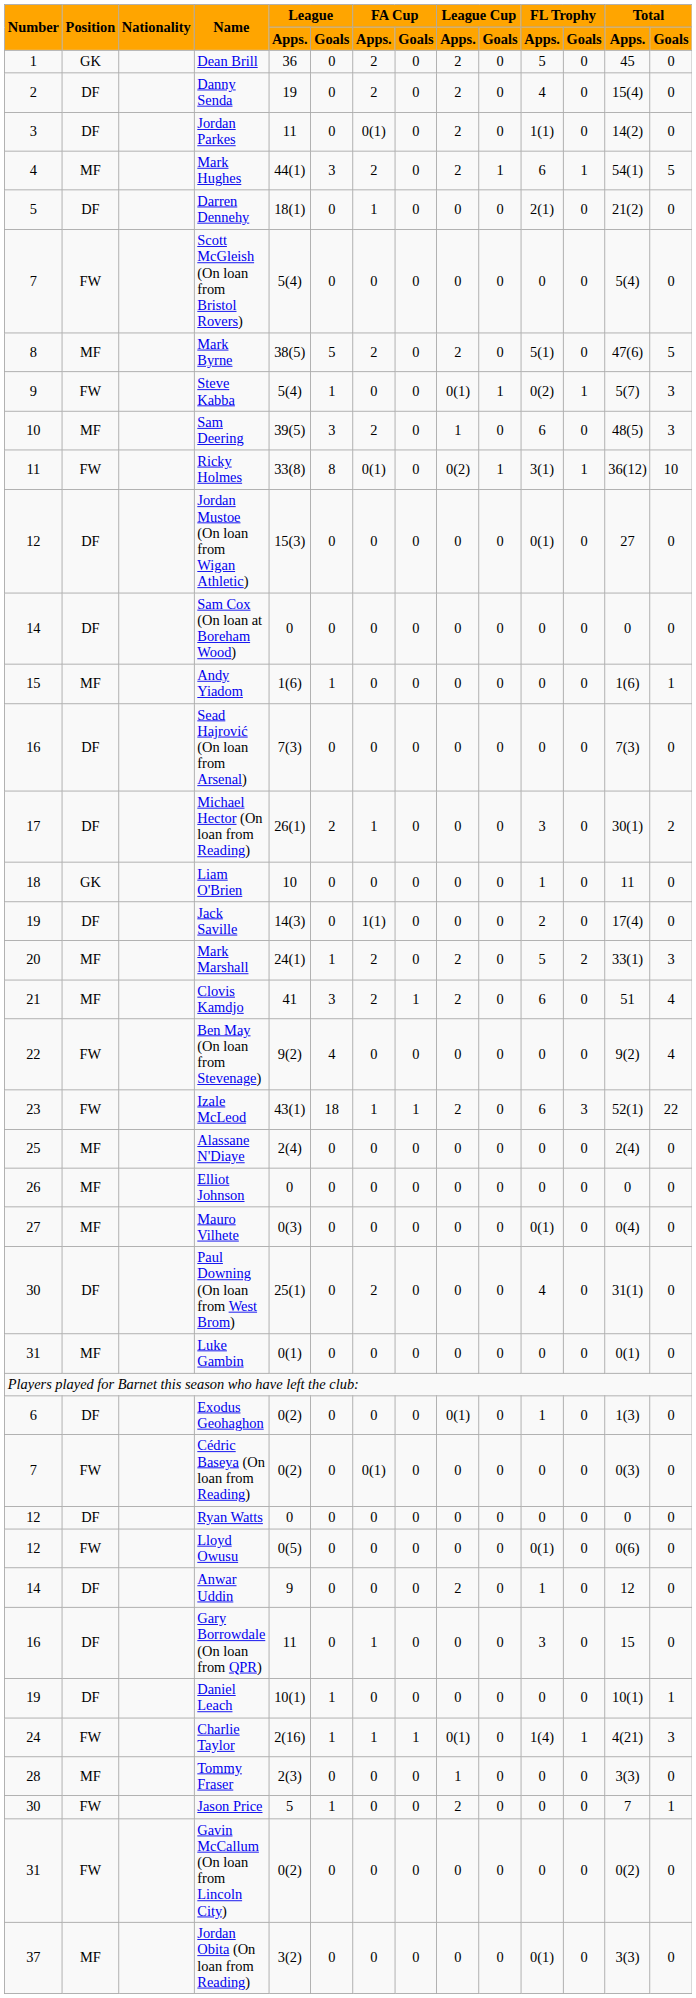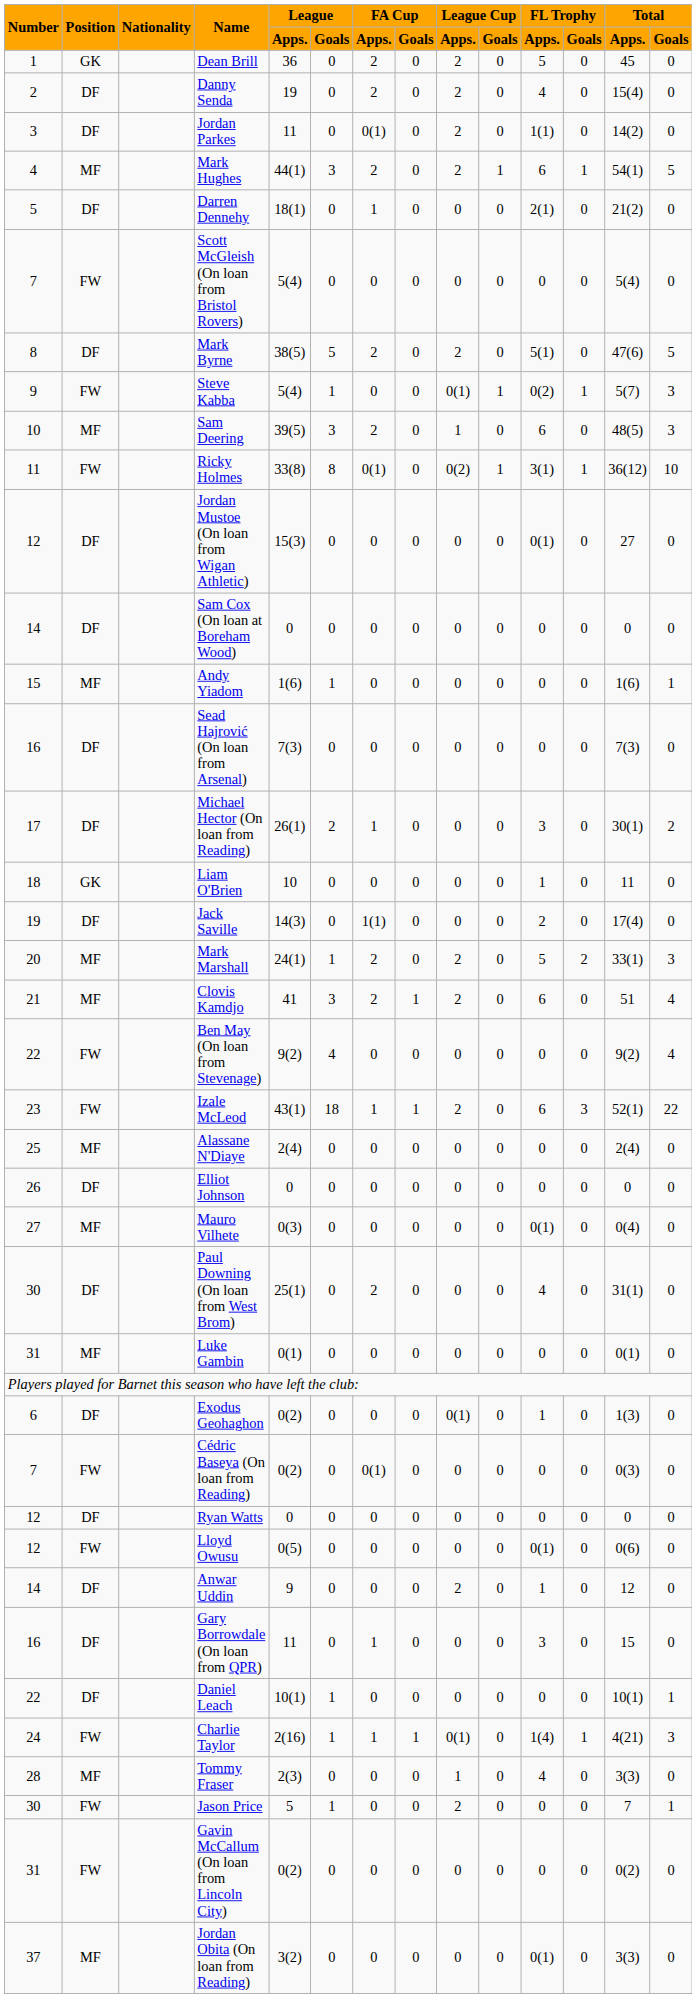 <table class="wikitable" style="width:99%;">
 <tr>
 <th rowspan="2" style="background:orange; color:black; width:8%;">Number</th>
 <th rowspan="2" style="background:orange; color:black; width:8%;">Position</th>
 <th rowspan="2" style="background:orange; color:black; width:8%;">Nationality</th>
 <th rowspan="2" style="background:orange; color:black; width:26%;">Name</th>
 <th style="background: orange; color:black" colspan="2">League</th>
 <th style="background: orange; color:black" colspan="2">FA Cup</th>
 <th style="background: orange; color:black" colspan="2">League Cup</th>
 <th style="background: orange; color:black" colspan="2">FL Trophy</th>
 <th style="background: orange; color:black" colspan="2">Total</th>
 </tr>
 <tr>
 <th style="background:orange; color:black; width:60px;">Apps.</th>
 <th style="background:orange; color:black; width:60px;">Goals</th>
 <th style="background:orange; color:black; width:60px;">Apps.</th>
 <th style="background:orange; color:black; width:60px;">Goals</th>
 <th style="background:orange; color:black; width:60px;">Apps.</th>
 <th style="background:orange; color:black; width:60px;">Goals</th>
 <th style="background:orange; color:black; width:60px;">Apps.</th>
 <th style="background:orange; color:black; width:60px;">Goals</th>
 <th style="background:orange; color:black; width:60px;">Apps.</th>
 <th style="background:orange; color:black; width:60px;">Goals</th>
 </tr>
 <tr>
 <td style="text-align:center;">1</td>
 <td style="text-align:center;">GK</td>
 <td style="text-align:center;"></td>
 <td><a href='#'>Dean Brill</a></td>
 <td style="text-align:center;">36</td>
 <td style="text-align:center;">0</td>
 <td style="text-align:center;">2</td>
 <td style="text-align:center;">0</td>
 <td style="text-align:center;">2</td>
 <td style="text-align:center;">0</td>
 <td style="text-align:center;">5</td>
 <td style="text-align:center;">0</td>
 <td style="text-align:center;">45</td>
 <td style="text-align:center;">0</td>
 </tr>
 <tr>
 <td style="text-align:center;">2</td>
 <td style="text-align:center;">DF</td>
 <td style="text-align:center;"></td>
 <td><a href='#'>Danny Senda</a></td>
 <td style="text-align:center;">19</td>
 <td style="text-align:center;">0</td>
 <td style="text-align:center;">2</td>
 <td style="text-align:center;">0</td>
 <td style="text-align:center;">2</td>
 <td style="text-align:center;">0</td>
 <td style="text-align:center;">4</td>
 <td style="text-align:center;">0</td>
 <td style="text-align:center;">15(4)</td>
 <td style="text-align:center;">0</td>
 </tr>
 <tr>
 <td style="text-align:center;">3</td>
 <td style="text-align:center;">DF</td>
 <td style="text-align:center;"></td>
 <td><a href='#'>Jordan Parkes</a></td>
 <td style="text-align:center;">11</td>
 <td style="text-align:center;">0</td>
 <td style="text-align:center;">0(1)</td>
 <td style="text-align:center;">0</td>
 <td style="text-align:center;">2</td>
 <td style="text-align:center;">0</td>
 <td style="text-align:center;">1(1)</td>
 <td style="text-align:center;">0</td>
 <td style="text-align:center;">14(2)</td>
 <td style="text-align:center;">0</td>
 </tr>
 <tr>
 <td style="text-align:center;">4</td>
 <td style="text-align:center;">MF</td>
 <td style="text-align:center;"></td>
 <td><a href='#'>Mark Hughes</a></td>
 <td style="text-align:center;">44(1)</td>
 <td style="text-align:center;">3</td>
 <td style="text-align:center;">2</td>
 <td style="text-align:center;">0</td>
 <td style="text-align:center;">2</td>
 <td style="text-align:center;">1</td>
 <td style="text-align:center;">6</td>
 <td style="text-align:center;">1</td>
 <td style="text-align:center;">54(1)</td>
 <td style="text-align:center;">5</td>
 </tr>
 <tr>
 <td style="text-align:center;">5</td>
 <td style="text-align:center;">DF</td>
 <td style="text-align:center;"></td>
 <td><a href='#'>Darren Dennehy</a></td>
 <td style="text-align:center;">18(1)</td>
 <td style="text-align:center;">0</td>
 <td style="text-align:center;">1</td>
 <td style="text-align:center;">0</td>
 <td style="text-align:center;">0</td>
 <td style="text-align:center;">0</td>
 <td style="text-align:center;">2(1)</td>
 <td style="text-align:center;">0</td>
 <td style="text-align:center;">21(2)</td>
 <td style="text-align:center;">0</td>
 </tr>
 <tr>
 <td style="text-align:center;">7</td>
 <td style="text-align:center;">FW</td>
 <td style="text-align:center;"></td>
 <td><a href='#'>Scott McGleish</a> (On loan from <a href='#'>Bristol Rovers</a>)</td>
 <td style="text-align:center;">5(4)</td>
 <td style="text-align:center;">0</td>
 <td style="text-align:center;">0</td>
 <td style="text-align:center;">0</td>
 <td style="text-align:center;">0</td>
 <td style="text-align:center;">0</td>
 <td style="text-align:center;">0</td>
 <td style="text-align:center;">0</td>
 <td style="text-align:center;">5(4)</td>
 <td style="text-align:center;">0</td>
 </tr>
 <tr>
 <td style="text-align:center;">8</td>
-<td style="text-align:center;">MF</td>
+<td style="text-align:center;">DF</td>
 <td style="text-align:center;"></td>
 <td><a href='#'>Mark Byrne</a></td>
 <td style="text-align:center;">38(5)</td>
 <td style="text-align:center;">5</td>
 <td style="text-align:center;">2</td>
 <td style="text-align:center;">0</td>
 <td style="text-align:center;">2</td>
 <td style="text-align:center;">0</td>
 <td style="text-align:center;">5(1)</td>
 <td style="text-align:center;">0</td>
 <td style="text-align:center;">47(6)</td>
 <td style="text-align:center;">5</td>
 </tr>
 <tr>
 <td style="text-align:center;">9</td>
 <td style="text-align:center;">FW</td>
 <td style="text-align:center;"></td>
 <td><a href='#'>Steve Kabba</a></td>
 <td style="text-align:center;">5(4)</td>
 <td style="text-align:center;">1</td>
 <td style="text-align:center;">0</td>
 <td style="text-align:center;">0</td>
 <td style="text-align:center;">0(1)</td>
 <td style="text-align:center;">1</td>
 <td style="text-align:center;">0(2)</td>
 <td style="text-align:center;">1</td>
 <td style="text-align:center;">5(7)</td>
 <td style="text-align:center;">3</td>
 </tr>
 <tr>
 <td style="text-align:center;">10</td>
 <td style="text-align:center;">MF</td>
 <td style="text-align:center;"></td>
 <td><a href='#'>Sam Deering</a></td>
 <td style="text-align:center;">39(5)</td>
 <td style="text-align:center;">3</td>
 <td style="text-align:center;">2</td>
 <td style="text-align:center;">0</td>
 <td style="text-align:center;">1</td>
 <td style="text-align:center;">0</td>
 <td style="text-align:center;">6</td>
 <td style="text-align:center;">0</td>
 <td style="text-align:center;">48(5)</td>
 <td style="text-align:center;">3</td>
 </tr>
 <tr>
 <td style="text-align:center;">11</td>
 <td style="text-align:center;">FW</td>
 <td style="text-align:center;"></td>
 <td><a href='#'>Ricky Holmes</a></td>
 <td style="text-align:center;">33(8)</td>
 <td style="text-align:center;">8</td>
 <td style="text-align:center;">0(1)</td>
 <td style="text-align:center;">0</td>
 <td style="text-align:center;">0(2)</td>
 <td style="text-align:center;">1</td>
 <td style="text-align:center;">3(1)</td>
 <td style="text-align:center;">1</td>
 <td style="text-align:center;">36(12)</td>
 <td style="text-align:center;">10</td>
 </tr>
 <tr>
 <td style="text-align:center;">12</td>
 <td style="text-align:center;">DF</td>
 <td style="text-align:center;"></td>
 <td><a href='#'>Jordan Mustoe</a> (On loan from <a href='#'>Wigan Athletic</a>)</td>
 <td style="text-align:center;">15(3)</td>
 <td style="text-align:center;">0</td>
 <td style="text-align:center;">0</td>
 <td style="text-align:center;">0</td>
 <td style="text-align:center;">0</td>
 <td style="text-align:center;">0</td>
 <td style="text-align:center;">0(1)</td>
 <td style="text-align:center;">0</td>
 <td style="text-align:center;">27</td>
 <td style="text-align:center;">0</td>
 </tr>
 <tr>
 <td style="text-align:center;">14</td>
 <td style="text-align:center;">DF</td>
 <td style="text-align:center;"></td>
 <td><a href='#'>Sam Cox</a> (On loan at <a href='#'>Boreham Wood</a>)</td>
 <td style="text-align:center;">0</td>
 <td style="text-align:center;">0</td>
 <td style="text-align:center;">0</td>
 <td style="text-align:center;">0</td>
 <td style="text-align:center;">0</td>
 <td style="text-align:center;">0</td>
 <td style="text-align:center;">0</td>
 <td style="text-align:center;">0</td>
 <td style="text-align:center;">0</td>
 <td style="text-align:center;">0</td>
 </tr>
 <tr>
 <td style="text-align:center;">15</td>
 <td style="text-align:center;">MF</td>
 <td style="text-align:center;"></td>
 <td><a href='#'>Andy Yiadom</a></td>
 <td style="text-align:center;">1(6)</td>
 <td style="text-align:center;">1</td>
 <td style="text-align:center;">0</td>
 <td style="text-align:center;">0</td>
 <td style="text-align:center;">0</td>
 <td style="text-align:center;">0</td>
 <td style="text-align:center;">0</td>
 <td style="text-align:center;">0</td>
 <td style="text-align:center;">1(6)</td>
 <td style="text-align:center;">1</td>
 </tr>
 <tr>
 <td style="text-align:center;">16</td>
 <td style="text-align:center;">DF</td>
 <td style="text-align:center;"></td>
 <td><a href='#'>Sead Hajrović</a> (On loan from <a href='#'>Arsenal</a>)</td>
 <td style="text-align:center;">7(3)</td>
 <td style="text-align:center;">0</td>
 <td style="text-align:center;">0</td>
 <td style="text-align:center;">0</td>
 <td style="text-align:center;">0</td>
 <td style="text-align:center;">0</td>
 <td style="text-align:center;">0</td>
 <td style="text-align:center;">0</td>
 <td style="text-align:center;">7(3)</td>
 <td style="text-align:center;">0</td>
 </tr>
 <tr>
 <td style="text-align:center;">17</td>
 <td style="text-align:center;">DF</td>
 <td style="text-align:center;"></td>
 <td><a href='#'>Michael Hector</a> (On loan from <a href='#'>Reading</a>)</td>
 <td style="text-align:center;">26(1)</td>
 <td style="text-align:center;">2</td>
 <td style="text-align:center;">1</td>
 <td style="text-align:center;">0</td>
 <td style="text-align:center;">0</td>
 <td style="text-align:center;">0</td>
 <td style="text-align:center;">3</td>
 <td style="text-align:center;">0</td>
 <td style="text-align:center;">30(1)</td>
 <td style="text-align:center;">2</td>
 </tr>
 <tr>
 <td style="text-align:center;">18</td>
 <td style="text-align:center;">GK</td>
 <td style="text-align:center;"></td>
 <td><a href='#'>Liam O'Brien</a></td>
 <td style="text-align:center;">10</td>
 <td style="text-align:center;">0</td>
 <td style="text-align:center;">0</td>
 <td style="text-align:center;">0</td>
 <td style="text-align:center;">0</td>
 <td style="text-align:center;">0</td>
 <td style="text-align:center;">1</td>
 <td style="text-align:center;">0</td>
 <td style="text-align:center;">11</td>
 <td style="text-align:center;">0</td>
 </tr>
 <tr>
 <td style="text-align:center;">19</td>
 <td style="text-align:center;">DF</td>
 <td style="text-align:center;"></td>
 <td><a href='#'>Jack Saville</a></td>
 <td style="text-align:center;">14(3)</td>
 <td style="text-align:center;">0</td>
 <td style="text-align:center;">1(1)</td>
 <td style="text-align:center;">0</td>
 <td style="text-align:center;">0</td>
 <td style="text-align:center;">0</td>
 <td style="text-align:center;">2</td>
 <td style="text-align:center;">0</td>
 <td style="text-align:center;">17(4)</td>
 <td style="text-align:center;">0</td>
 </tr>
 <tr>
 <td style="text-align:center;">20</td>
 <td style="text-align:center;">MF</td>
 <td style="text-align:center;"></td>
 <td><a href='#'>Mark Marshall</a></td>
 <td style="text-align:center;">24(1)</td>
 <td style="text-align:center;">1</td>
 <td style="text-align:center;">2</td>
 <td style="text-align:center;">0</td>
 <td style="text-align:center;">2</td>
 <td style="text-align:center;">0</td>
 <td style="text-align:center;">5</td>
 <td style="text-align:center;">2</td>
 <td style="text-align:center;">33(1)</td>
 <td style="text-align:center;">3</td>
 </tr>
 <tr>
 <td style="text-align:center;">21</td>
 <td style="text-align:center;">MF</td>
 <td style="text-align:center;"></td>
 <td><a href='#'>Clovis Kamdjo</a></td>
 <td style="text-align:center;">41</td>
 <td style="text-align:center;">3</td>
 <td style="text-align:center;">2</td>
 <td style="text-align:center;">1</td>
 <td style="text-align:center;">2</td>
 <td style="text-align:center;">0</td>
 <td style="text-align:center;">6</td>
 <td style="text-align:center;">0</td>
 <td style="text-align:center;">51</td>
 <td style="text-align:center;">4</td>
 </tr>
 <tr>
 <td style="text-align:center;">22</td>
 <td style="text-align:center;">FW</td>
 <td style="text-align:center;"></td>
 <td><a href='#'>Ben May</a> (On loan from <a href='#'>Stevenage</a>)</td>
 <td style="text-align:center;">9(2)</td>
 <td style="text-align:center;">4</td>
 <td style="text-align:center;">0</td>
 <td style="text-align:center;">0</td>
 <td style="text-align:center;">0</td>
 <td style="text-align:center;">0</td>
 <td style="text-align:center;">0</td>
 <td style="text-align:center;">0</td>
 <td style="text-align:center;">9(2)</td>
 <td style="text-align:center;">4</td>
 </tr>
 <tr>
 <td style="text-align:center;">23</td>
 <td style="text-align:center;">FW</td>
 <td style="text-align:center;"></td>
 <td><a href='#'>Izale McLeod</a></td>
 <td style="text-align:center;">43(1)</td>
 <td style="text-align:center;">18</td>
 <td style="text-align:center;">1</td>
 <td style="text-align:center;">1</td>
 <td style="text-align:center;">2</td>
 <td style="text-align:center;">0</td>
 <td style="text-align:center;">6</td>
 <td style="text-align:center;">3</td>
 <td style="text-align:center;">52(1)</td>
 <td style="text-align:center;">22</td>
 </tr>
 <tr>
 <td style="text-align:center;">25</td>
 <td style="text-align:center;">MF</td>
 <td style="text-align:center;"></td>
 <td><a href='#'>Alassane N'Diaye</a></td>
 <td style="text-align:center;">2(4)</td>
 <td style="text-align:center;">0</td>
 <td style="text-align:center;">0</td>
 <td style="text-align:center;">0</td>
 <td style="text-align:center;">0</td>
 <td style="text-align:center;">0</td>
 <td style="text-align:center;">0</td>
 <td style="text-align:center;">0</td>
 <td style="text-align:center;">2(4)</td>
 <td style="text-align:center;">0</td>
 </tr>
 <tr>
 <td style="text-align:center;">26</td>
-<td style="text-align:center;">MF</td>
+<td style="text-align:center;">DF</td>
 <td style="text-align:center;"></td>
 <td><a href='#'>Elliot Johnson</a></td>
 <td style="text-align:center;">0</td>
 <td style="text-align:center;">0</td>
 <td style="text-align:center;">0</td>
 <td style="text-align:center;">0</td>
 <td style="text-align:center;">0</td>
 <td style="text-align:center;">0</td>
 <td style="text-align:center;">0</td>
 <td style="text-align:center;">0</td>
 <td style="text-align:center;">0</td>
 <td style="text-align:center;">0</td>
 </tr>
 <tr>
 <td style="text-align:center;">27</td>
 <td style="text-align:center;">MF</td>
 <td style="text-align:center;"></td>
 <td><a href='#'>Mauro Vilhete</a></td>
 <td style="text-align:center;">0(3)</td>
 <td style="text-align:center;">0</td>
 <td style="text-align:center;">0</td>
 <td style="text-align:center;">0</td>
 <td style="text-align:center;">0</td>
 <td style="text-align:center;">0</td>
 <td style="text-align:center;">0(1)</td>
 <td style="text-align:center;">0</td>
 <td style="text-align:center;">0(4)</td>
 <td style="text-align:center;">0</td>
 </tr>
 <tr>
 <td style="text-align:center;">30</td>
 <td style="text-align:center;">DF</td>
 <td style="text-align:center;"></td>
 <td><a href='#'>Paul Downing</a> (On loan from <a href='#'>West Brom</a>)</td>
 <td style="text-align:center;">25(1)</td>
 <td style="text-align:center;">0</td>
 <td style="text-align:center;">2</td>
 <td style="text-align:center;">0</td>
 <td style="text-align:center;">0</td>
 <td style="text-align:center;">0</td>
 <td style="text-align:center;">4</td>
 <td style="text-align:center;">0</td>
 <td style="text-align:center;">31(1)</td>
 <td style="text-align:center;">0</td>
 </tr>
 <tr>
 <td style="text-align:center;">31</td>
 <td style="text-align:center;">MF</td>
 <td style="text-align:center;"></td>
 <td><a href='#'>Luke Gambin</a></td>
 <td style="text-align:center;">0(1)</td>
 <td style="text-align:center;">0</td>
 <td style="text-align:center;">0</td>
 <td style="text-align:center;">0</td>
 <td style="text-align:center;">0</td>
 <td style="text-align:center;">0</td>
 <td style="text-align:center;">0</td>
 <td style="text-align:center;">0</td>
 <td style="text-align:center;">0(1)</td>
 <td style="text-align:center;">0</td>
 </tr>
 <tr>
 <td colspan="14"><em>Players played for Barnet this season who have left the club:</em></td>
 </tr>
 <tr>
 <td style="text-align:center;">6</td>
 <td style="text-align:center;">DF</td>
 <td style="text-align:center;"></td>
 <td><a href='#'>Exodus Geohaghon</a></td>
 <td style="text-align:center;">0(2)</td>
 <td style="text-align:center;">0</td>
 <td style="text-align:center;">0</td>
 <td style="text-align:center;">0</td>
 <td style="text-align:center;">0(1)</td>
 <td style="text-align:center;">0</td>
 <td style="text-align:center;">1</td>
 <td style="text-align:center;">0</td>
 <td style="text-align:center;">1(3)</td>
 <td style="text-align:center;">0</td>
 </tr>
 <tr>
 <td style="text-align:center;">7</td>
 <td style="text-align:center;">FW</td>
 <td style="text-align:center;"></td>
 <td><a href='#'>Cédric Baseya</a> (On loan from <a href='#'>Reading</a>)</td>
 <td style="text-align:center;">0(2)</td>
 <td style="text-align:center;">0</td>
 <td style="text-align:center;">0(1)</td>
 <td style="text-align:center;">0</td>
 <td style="text-align:center;">0</td>
 <td style="text-align:center;">0</td>
 <td style="text-align:center;">0</td>
 <td style="text-align:center;">0</td>
 <td style="text-align:center;">0(3)</td>
 <td style="text-align:center;">0</td>
 </tr>
 <tr>
 <td style="text-align:center;">12</td>
 <td style="text-align:center;">DF</td>
 <td style="text-align:center;"></td>
 <td><a href='#'>Ryan Watts</a></td>
 <td style="text-align:center;">0</td>
 <td style="text-align:center;">0</td>
 <td style="text-align:center;">0</td>
 <td style="text-align:center;">0</td>
 <td style="text-align:center;">0</td>
 <td style="text-align:center;">0</td>
 <td style="text-align:center;">0</td>
 <td style="text-align:center;">0</td>
 <td style="text-align:center;">0</td>
 <td style="text-align:center;">0</td>
 </tr>
 <tr>
 <td style="text-align:center;">12</td>
 <td style="text-align:center;">FW</td>
 <td style="text-align:center;"></td>
 <td><a href='#'>Lloyd Owusu</a></td>
 <td style="text-align:center;">0(5)</td>
 <td style="text-align:center;">0</td>
 <td style="text-align:center;">0</td>
 <td style="text-align:center;">0</td>
 <td style="text-align:center;">0</td>
 <td style="text-align:center;">0</td>
 <td style="text-align:center;">0(1)</td>
 <td style="text-align:center;">0</td>
 <td style="text-align:center;">0(6)</td>
 <td style="text-align:center;">0</td>
 </tr>
 <tr>
 <td style="text-align:center;">14</td>
 <td style="text-align:center;">DF</td>
 <td style="text-align:center;"></td>
 <td><a href='#'>Anwar Uddin</a></td>
 <td style="text-align:center;">9</td>
 <td style="text-align:center;">0</td>
 <td style="text-align:center;">0</td>
 <td style="text-align:center;">0</td>
 <td style="text-align:center;">2</td>
 <td style="text-align:center;">0</td>
 <td style="text-align:center;">1</td>
 <td style="text-align:center;">0</td>
 <td style="text-align:center;">12</td>
 <td style="text-align:center;">0</td>
 </tr>
 <tr>
 <td style="text-align:center;">16</td>
 <td style="text-align:center;">DF</td>
 <td style="text-align:center;"></td>
 <td><a href='#'>Gary Borrowdale</a> (On loan from <a href='#'>QPR</a>)</td>
 <td style="text-align:center;">11</td>
 <td style="text-align:center;">0</td>
 <td style="text-align:center;">1</td>
 <td style="text-align:center;">0</td>
 <td style="text-align:center;">0</td>
 <td style="text-align:center;">0</td>
 <td style="text-align:center;">3</td>
 <td style="text-align:center;">0</td>
 <td style="text-align:center;">15</td>
 <td style="text-align:center;">0</td>
 </tr>
 <tr>
-<td style="text-align:center;">19</td>
+<td style="text-align:center;">22</td>
 <td style="text-align:center;">DF</td>
 <td style="text-align:center;"></td>
 <td><a href='#'>Daniel Leach</a></td>
 <td style="text-align:center;">10(1)</td>
 <td style="text-align:center;">1</td>
 <td style="text-align:center;">0</td>
 <td style="text-align:center;">0</td>
 <td style="text-align:center;">0</td>
 <td style="text-align:center;">0</td>
 <td style="text-align:center;">0</td>
 <td style="text-align:center;">0</td>
 <td style="text-align:center;">10(1)</td>
 <td style="text-align:center;">1</td>
 </tr>
 <tr>
 <td style="text-align:center;">24</td>
 <td style="text-align:center;">FW</td>
 <td style="text-align:center;"></td>
 <td><a href='#'>Charlie Taylor</a></td>
 <td style="text-align:center;">2(16)</td>
 <td style="text-align:center;">1</td>
 <td style="text-align:center;">1</td>
 <td style="text-align:center;">1</td>
 <td style="text-align:center;">0(1)</td>
 <td style="text-align:center;">0</td>
 <td style="text-align:center;">1(4)</td>
 <td style="text-align:center;">1</td>
 <td style="text-align:center;">4(21)</td>
 <td style="text-align:center;">3</td>
 </tr>
 <tr>
 <td style="text-align:center;">28</td>
 <td style="text-align:center;">MF</td>
 <td style="text-align:center;"></td>
 <td><a href='#'>Tommy Fraser</a></td>
 <td style="text-align:center;">2(3)</td>
 <td style="text-align:center;">0</td>
 <td style="text-align:center;">0</td>
 <td style="text-align:center;">0</td>
 <td style="text-align:center;">1</td>
 <td style="text-align:center;">0</td>
-<td style="text-align:center;">0</td>
+<td style="text-align:center;">4</td>
 <td style="text-align:center;">0</td>
 <td style="text-align:center;">3(3)</td>
 <td style="text-align:center;">0</td>
 </tr>
 <tr>
 <td style="text-align:center;">30</td>
 <td style="text-align:center;">FW</td>
 <td style="text-align:center;"></td>
 <td><a href='#'>Jason Price</a></td>
 <td style="text-align:center;">5</td>
 <td style="text-align:center;">1</td>
 <td style="text-align:center;">0</td>
 <td style="text-align:center;">0</td>
 <td style="text-align:center;">2</td>
 <td style="text-align:center;">0</td>
 <td style="text-align:center;">0</td>
 <td style="text-align:center;">0</td>
 <td style="text-align:center;">7</td>
 <td style="text-align:center;">1</td>
 </tr>
 <tr>
 <td style="text-align:center;">31</td>
 <td style="text-align:center;">FW</td>
 <td style="text-align:center;"></td>
 <td><a href='#'>Gavin McCallum</a> (On loan from <a href='#'>Lincoln City</a>)</td>
 <td style="text-align:center;">0(2)</td>
 <td style="text-align:center;">0</td>
 <td style="text-align:center;">0</td>
 <td style="text-align:center;">0</td>
 <td style="text-align:center;">0</td>
 <td style="text-align:center;">0</td>
 <td style="text-align:center;">0</td>
 <td style="text-align:center;">0</td>
 <td style="text-align:center;">0(2)</td>
 <td style="text-align:center;">0</td>
 </tr>
 <tr>
 <td style="text-align:center;">37</td>
 <td style="text-align:center;">MF</td>
 <td style="text-align:center;"></td>
 <td><a href='#'>Jordan Obita</a> (On loan from <a href='#'>Reading</a>)</td>
 <td style="text-align:center;">3(2)</td>
 <td style="text-align:center;">0</td>
 <td style="text-align:center;">0</td>
 <td style="text-align:center;">0</td>
 <td style="text-align:center;">0</td>
 <td style="text-align:center;">0</td>
 <td style="text-align:center;">0(1)</td>
 <td style="text-align:center;">0</td>
 <td style="text-align:center;">3(3)</td>
 <td style="text-align:center;">0</td>
 </tr>
 </table>
